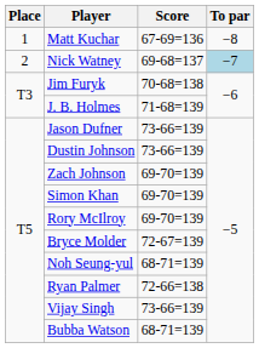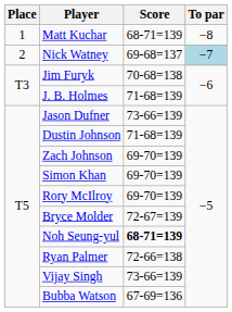 <table class="wikitable">
 <tr>
 <th>Place</th>
 <th>Player</th>
 <th>Score</th>
 <th>To par</th>
 </tr>
 <tr>
 <td align=center>1</td>
 <td> <a href='#'>Matt Kuchar</a></td>
-<td align=center>67-69=136</td>
+<td align=center>68-71=139</td>
 <td align=center>−8</td>
 </tr>
 <tr>
 <td align=center>2</td>
 <td> <a href='#'>Nick Watney</a></td>
 <td align=center>69-68=137</td>
 <td align=center style="background: lightblue;">−7</td>
 </tr>
 <tr>
 <td rowspan="2" align=center>T3</td>
 <td> <a href='#'>Jim Furyk</a></td>
 <td align=center>70-68=138</td>
 <td rowspan="2" align=center>−6</td>
 </tr>
 <tr>
 <td> <a href='#'>J. B. Holmes</a></td>
 <td align=center>71-68=139</td>
 </tr>
 <tr>
 <td rowspan="10" align=center>T5</td>
 <td> <a href='#'>Jason Dufner</a></td>
 <td align=center>73-66=139</td>
 <td rowspan="10" align=center>−5</td>
 </tr>
 <tr>
 <td> <a href='#'>Dustin Johnson</a></td>
-<td align=center>73-66=139</td>
+<td align=center>71-68=139</td>
 </tr>
 <tr>
 <td> <a href='#'>Zach Johnson</a></td>
 <td align=center>69-70=139</td>
 </tr>
 <tr>
 <td> <a href='#'>Simon Khan</a></td>
 <td align=center>69-70=139</td>
 </tr>
 <tr>
 <td> <a href='#'>Rory McIlroy</a></td>
 <td align=center>69-70=139</td>
 </tr>
 <tr>
 <td> <a href='#'>Bryce Molder</a></td>
 <td align=center>72-67=139</td>
 </tr>
 <tr>
 <td> <a href='#'>Noh Seung-yul</a></td>
-<td align=center>68-71=139</td>
+<td align=center><strong>68-71=139</strong></td>
 </tr>
 <tr>
 <td> <a href='#'>Ryan Palmer</a></td>
 <td align=center>72-66=138</td>
 </tr>
 <tr>
 <td> <a href='#'>Vijay Singh</a></td>
 <td align=center>73-66=139</td>
 </tr>
 <tr>
 <td> <a href='#'>Bubba Watson</a></td>
-<td align=center>68-71=139</td>
+<td align=center>67-69=136</td>
 </tr>
 </table>
